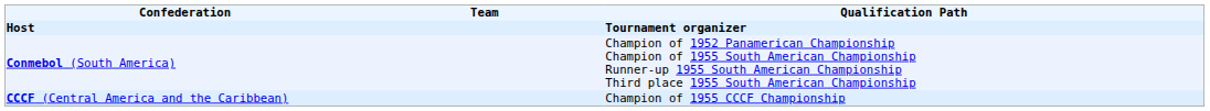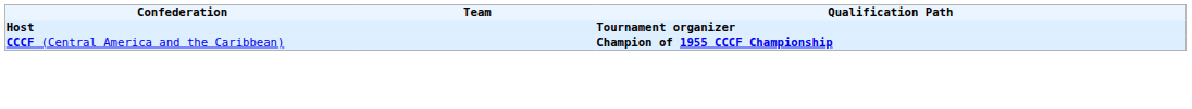 <table cellspacing="0" style="background: #EBF5FF; border: 1px #aaa solid; border-collapse: collapse; font-size: 95%;" width=100% |- bgcolor=#006699 style="color:white;">
 <tr>
 <th width=30%>Confederation</th>
 <th width=20%>Team</th>
 <th width=70%>Qualification Path</th>
 </tr>
 <tr bgcolor=#DDEEFF>
 <td><strong>Host</strong></td>
 <td></td>
 <td><strong>Tournament organizer</strong></td>
 </tr>
-<tr bgcolor=#EDF3FE>
-<td><a href='#'><strong>Conmebol</strong> (South America)</a></td>
-<td><br><br><br></td>
-<td>Champion of <a href='#'>1952 Panamerican Championship</a><br>Champion of <a href='#'>1955 South American Championship</a><br>Runner-up <a href='#'>1955 South American Championship</a><br>Third place <a href='#'>1955 South American Championship</a></td>
-</tr>
 <tr bgcolor=#DDEEFF>
 <td><a href='#'><strong>CCCF</strong> (Central America and the Caribbean)</a></td>
 <td></td>
-<td>Champion of <a href='#'>1955 CCCF Championship</a></td>
+<td><strong>Champion of <a href='#'>1955 CCCF Championship</a></strong></td>
 </tr>
 </table>
